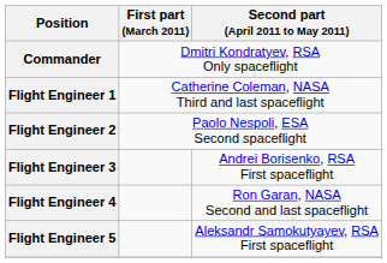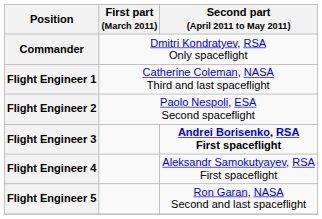 <table class="wikitable">
 <tr>
 <th>Position</th>
 <th>First part<br><small>(March 2011)</small></th>
 <th>Second part<br><small>(April 2011 to May 2011)</small></th>
 </tr>
 <tr>
 <th>Commander</th>
 <td colspan=2 align=center> <a href='#'>Dmitri Kondratyev</a>, <a href='#'>RSA</a><br>Only spaceflight</td>
 </tr>
 <tr>
 <th>Flight Engineer 1</th>
 <td colspan=2 align=center> <a href='#'>Catherine Coleman</a>, <a href='#'>NASA</a><br>Third and last spaceflight</td>
 </tr>
 <tr>
 <th>Flight Engineer 2</th>
 <td colspan=2 align=center> <a href='#'>Paolo Nespoli</a>, <a href='#'>ESA</a><br>Second spaceflight</td>
 </tr>
 <tr>
 <th>Flight Engineer 3</th>
 <td></td>
-<td colspan=1 align=center> <a href='#'>Andrei Borisenko</a>, <a href='#'>RSA</a><br>First spaceflight</td>
+<td colspan=1 align=center><strong> <a href='#'>Andrei Borisenko</a>, <a href='#'>RSA</a><br>First spaceflight</strong></td>
 </tr>
 <tr>
 <th>Flight Engineer 4</th>
 <td></td>
-<td colspan=1 align=center> <a href='#'>Ron Garan</a>, <a href='#'>NASA</a><br>Second and last spaceflight</td>
+<td colspan=1 align=center> <a href='#'>Aleksandr Samokutyayev</a>, <a href='#'>RSA</a><br>First spaceflight</td>
 </tr>
 <tr>
 <th>Flight Engineer 5</th>
 <td></td>
-<td colspan=1 align=center> <a href='#'>Aleksandr Samokutyayev</a>, <a href='#'>RSA</a><br>First spaceflight</td>
+<td colspan=1 align=center> <a href='#'>Ron Garan</a>, <a href='#'>NASA</a><br>Second and last spaceflight</td>
 </tr>
 <tr>
 </tr>
 </table>
